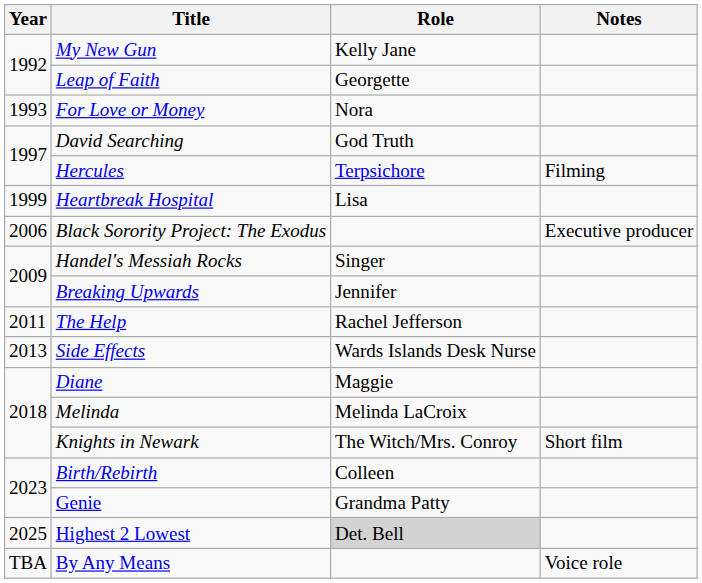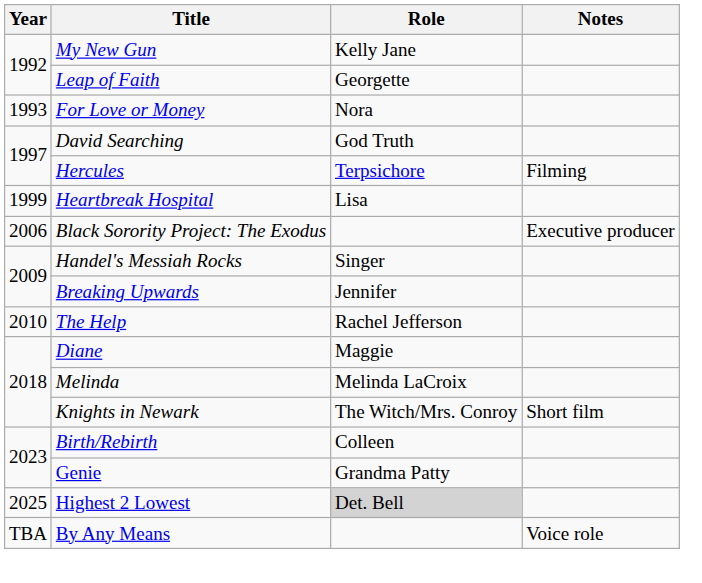 <table class="wikitable sortable">
 <tr>
 <th>Year</th>
 <th>Title</th>
 <th>Role</th>
 <th>Notes</th>
 </tr>
 <tr>
 <td rowspan="2">1992</td>
 <td><em><a href='#'>My New Gun</a></em></td>
 <td>Kelly Jane</td>
 <td></td>
 </tr>
 <tr>
 <td><em><a href='#'>Leap of Faith</a></em></td>
 <td>Georgette</td>
 <td></td>
 </tr>
 <tr>
 <td>1993</td>
 <td><em><a href='#'>For Love or Money</a></em></td>
 <td>Nora</td>
 <td></td>
 </tr>
 <tr>
 <td rowspan="2">1997</td>
 <td><em>David Searching</em></td>
 <td>God Truth</td>
 <td></td>
 </tr>
 <tr>
 <td><em><a href='#'>Hercules</a></em></td>
 <td><a href='#'>Terpsichore</a></td>
 <td>Filming</td>
 </tr>
 <tr>
 <td>1999</td>
 <td><em><a href='#'>Heartbreak Hospital</a></em></td>
 <td>Lisa</td>
 <td></td>
 </tr>
 <tr>
 <td>2006</td>
 <td><em>Black Sorority Project: The Exodus</em></td>
 <td></td>
 <td>Executive producer</td>
 </tr>
 <tr>
 <td rowspan="2">2009</td>
 <td><em>Handel's Messiah Rocks</em></td>
 <td>Singer</td>
 <td></td>
 </tr>
 <tr>
 <td><em><a href='#'>Breaking Upwards</a></em></td>
 <td>Jennifer</td>
 <td></td>
 </tr>
 <tr>
-<td>2011</td>
+<td>2010</td>
 <td><em><a href='#'>The Help</a></em></td>
 <td>Rachel Jefferson</td>
-<td></td>
-</tr>
-<tr>
-<td>2013</td>
-<td><em><a href='#'>Side Effects</a></em></td>
-<td>Wards Islands Desk Nurse</td>
 <td></td>
 </tr>
 <tr>
 <td rowspan="3">2018</td>
 <td><em><a href='#'>Diane</a></em></td>
 <td>Maggie</td>
 <td></td>
 </tr>
 <tr>
 <td><em>Melinda</em></td>
 <td>Melinda LaCroix</td>
 <td></td>
 </tr>
 <tr>
 <td><em>Knights in Newark</em></td>
 <td>The Witch/Mrs. Conroy</td>
 <td>Short film</td>
 </tr>
 <tr>
 <td rowspan="2">2023</td>
 <td><em><a href='#'>Birth/Rebirth</a></td>
 <td>Colleen</td>
 <td></td>
 </tr>
 <tr>
 <td></em><a href='#'>Genie</a><em></td>
 <td>Grandma Patty</td>
 <td></td>
 </tr>
 <tr>
 <td>2025</td>
 <td></em><a href='#'>Highest 2 Lowest</a><em></td>
 <td style="background: lightgrey;">Det. Bell</td>
 <td></td>
 </tr>
 <tr>
 <td>TBA</td>
 <td></em><a href='#'>By Any Means</a><em></td>
 <td></td>
 <td>Voice role</td>
 </tr>
 </table>
